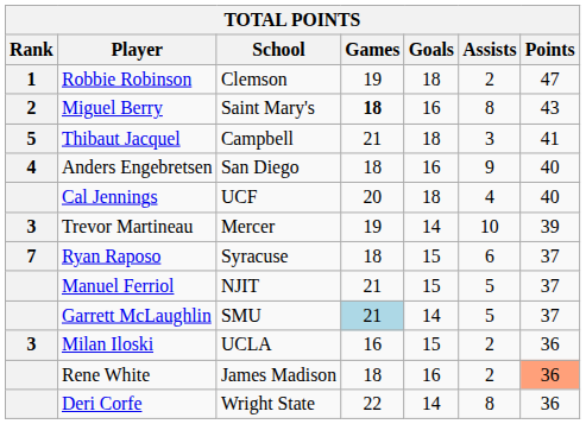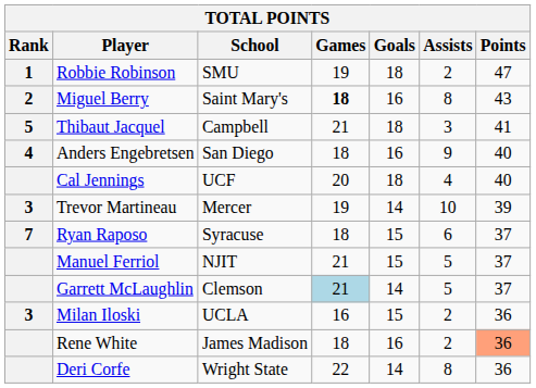 <table class="wikitable">
 <tr>
 <th colspan=8>TOTAL POINTS</th>
 </tr>
 <tr>
 <th>Rank</th>
 <th>Player</th>
 <th>School</th>
 <th>Games</th>
 <th>Goals</th>
 <th>Assists</th>
 <th>Points</th>
 </tr>
 <tr>
 <th>1</th>
 <td><a href='#'>Robbie Robinson</a></td>
-<td>Clemson</td>
+<td>SMU</td>
 <td style="text-align:center;">19</td>
 <td style="text-align:center;">18</td>
 <td style="text-align:center;">2</td>
 <td style="text-align:center;">47</td>
 </tr>
 <tr>
 <th>2</th>
 <td><a href='#'>Miguel Berry</a></td>
 <td>Saint Mary's</td>
 <td style="text-align:center;"><strong>18</strong></td>
 <td style="text-align:center;">16</td>
 <td style="text-align:center;">8</td>
 <td style="text-align:center;">43</td>
 </tr>
 <tr>
 <th>5</th>
 <td><a href='#'>Thibaut Jacquel</a></td>
 <td>Campbell</td>
 <td style="text-align:center;">21</td>
 <td style="text-align:center;">18</td>
 <td style="text-align:center;">3</td>
 <td style="text-align:center;">41</td>
 </tr>
 <tr>
 <th>4</th>
 <td>Anders Engebretsen</td>
 <td>San Diego</td>
 <td style="text-align:center;">18</td>
 <td style="text-align:center;">16</td>
 <td style="text-align:center;">9</td>
 <td style="text-align:center;">40</td>
 </tr>
 <tr>
 <th></th>
 <td><a href='#'>Cal Jennings</a></td>
 <td>UCF</td>
 <td style="text-align:center;">20</td>
 <td style="text-align:center;">18</td>
 <td style="text-align:center;">4</td>
 <td style="text-align:center;">40</td>
 </tr>
 <tr>
 <th>3</th>
 <td>Trevor Martineau</td>
 <td>Mercer</td>
 <td style="text-align:center;">19</td>
 <td style="text-align:center;">14</td>
 <td style="text-align:center;">10</td>
 <td style="text-align:center;">39</td>
 </tr>
 <tr>
 <th>7</th>
 <td><a href='#'>Ryan Raposo</a></td>
 <td>Syracuse</td>
 <td style="text-align:center;">18</td>
 <td style="text-align:center;">15</td>
 <td style="text-align:center;">6</td>
 <td style="text-align:center;">37</td>
 </tr>
 <tr>
 <th></th>
 <td><a href='#'>Manuel Ferriol</a></td>
 <td>NJIT</td>
 <td style="text-align:center;">21</td>
 <td style="text-align:center;">15</td>
 <td style="text-align:center;">5</td>
 <td style="text-align:center;">37</td>
 </tr>
 <tr>
 <th></th>
 <td><a href='#'>Garrett McLaughlin</a></td>
-<td>SMU</td>
+<td>Clemson</td>
 <td style="background: lightblue; text-align:center;">21</td>
 <td style="text-align:center;">14</td>
 <td style="text-align:center;">5</td>
 <td style="text-align:center;">37</td>
 </tr>
 <tr>
 <th>3</th>
 <td><a href='#'>Milan Iloski</a></td>
 <td>UCLA</td>
 <td style="text-align:center;">16</td>
 <td style="text-align:center;">15</td>
 <td style="text-align:center;">2</td>
 <td style="text-align:center;">36</td>
 </tr>
 <tr>
 <th></th>
 <td>Rene White</td>
 <td>James Madison</td>
 <td style="text-align:center;">18</td>
 <td style="text-align:center;">16</td>
 <td style="text-align:center;">2</td>
 <td style="background: lightsalmon; text-align:center;">36</td>
 </tr>
 <tr>
 <th></th>
 <td><a href='#'>Deri Corfe</a></td>
 <td>Wright State</td>
 <td style="text-align:center;">22</td>
 <td style="text-align:center;">14</td>
 <td style="text-align:center;">8</td>
 <td style="text-align:center;">36</td>
 </tr>
 </table>
